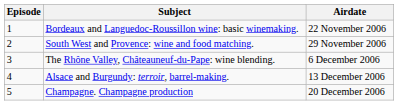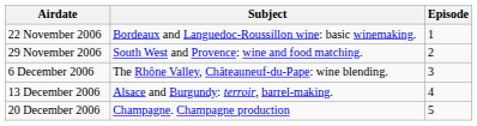 <table class="wikitable">
 <tr>
+<th>Airdate</th>
+<th>Subject</th>
 <th>Episode</th>
-<th>Subject</th>
-<th>Airdate</th>
 </tr>
 <tr>
+<td>22 November 2006</td>
+<td><a href='#'>Bordeaux</a> and <a href='#'>Languedoc-Roussillon wine</a>: basic <a href='#'>winemaking</a>.  </td>
 <td>1</td>
-<td><a href='#'>Bordeaux</a> and <a href='#'>Languedoc-Roussillon wine</a>: basic <a href='#'>winemaking</a>.  </td>
-<td>22 November 2006</td>
 </tr>
 <tr>
+<td>29 November 2006  </td>
+<td><a href='#'>South West</a> and <a href='#'>Provence</a>: <a href='#'>wine and food matching</a>.  </td>
 <td>2</td>
-<td><a href='#'>South West</a> and <a href='#'>Provence</a>: <a href='#'>wine and food matching</a>.  </td>
-<td>29 November 2006  </td>
 </tr>
 <tr>
+<td>6 December 2006</td>
+<td>The <a href='#'>Rhône Valley</a>, <a href='#'>Châteauneuf-du-Pape</a>: wine blending.</td>
 <td>3</td>
-<td>The <a href='#'>Rhône Valley</a>, <a href='#'>Châteauneuf-du-Pape</a>: wine blending.</td>
-<td>6 December 2006</td>
 </tr>
 <tr>
+<td>13 December 2006</td>
+<td><a href='#'>Alsace</a> and <a href='#'>Burgundy</a>: <em><a href='#'>terroir</a></em>, <a href='#'>barrel-making</a>.</td>
 <td>4</td>
-<td><a href='#'>Alsace</a> and <a href='#'>Burgundy</a>: <em><a href='#'>terroir</a></em>, <a href='#'>barrel-making</a>.</td>
-<td>13 December 2006</td>
 </tr>
 <tr>
+<td>20 December 2006</td>
+<td><a href='#'>Champagne</a>. <a href='#'>Champagne production</a></td>
 <td>5</td>
-<td><a href='#'>Champagne</a>. <a href='#'>Champagne production</a></td>
-<td>20 December 2006</td>
 </tr>
 </table>
